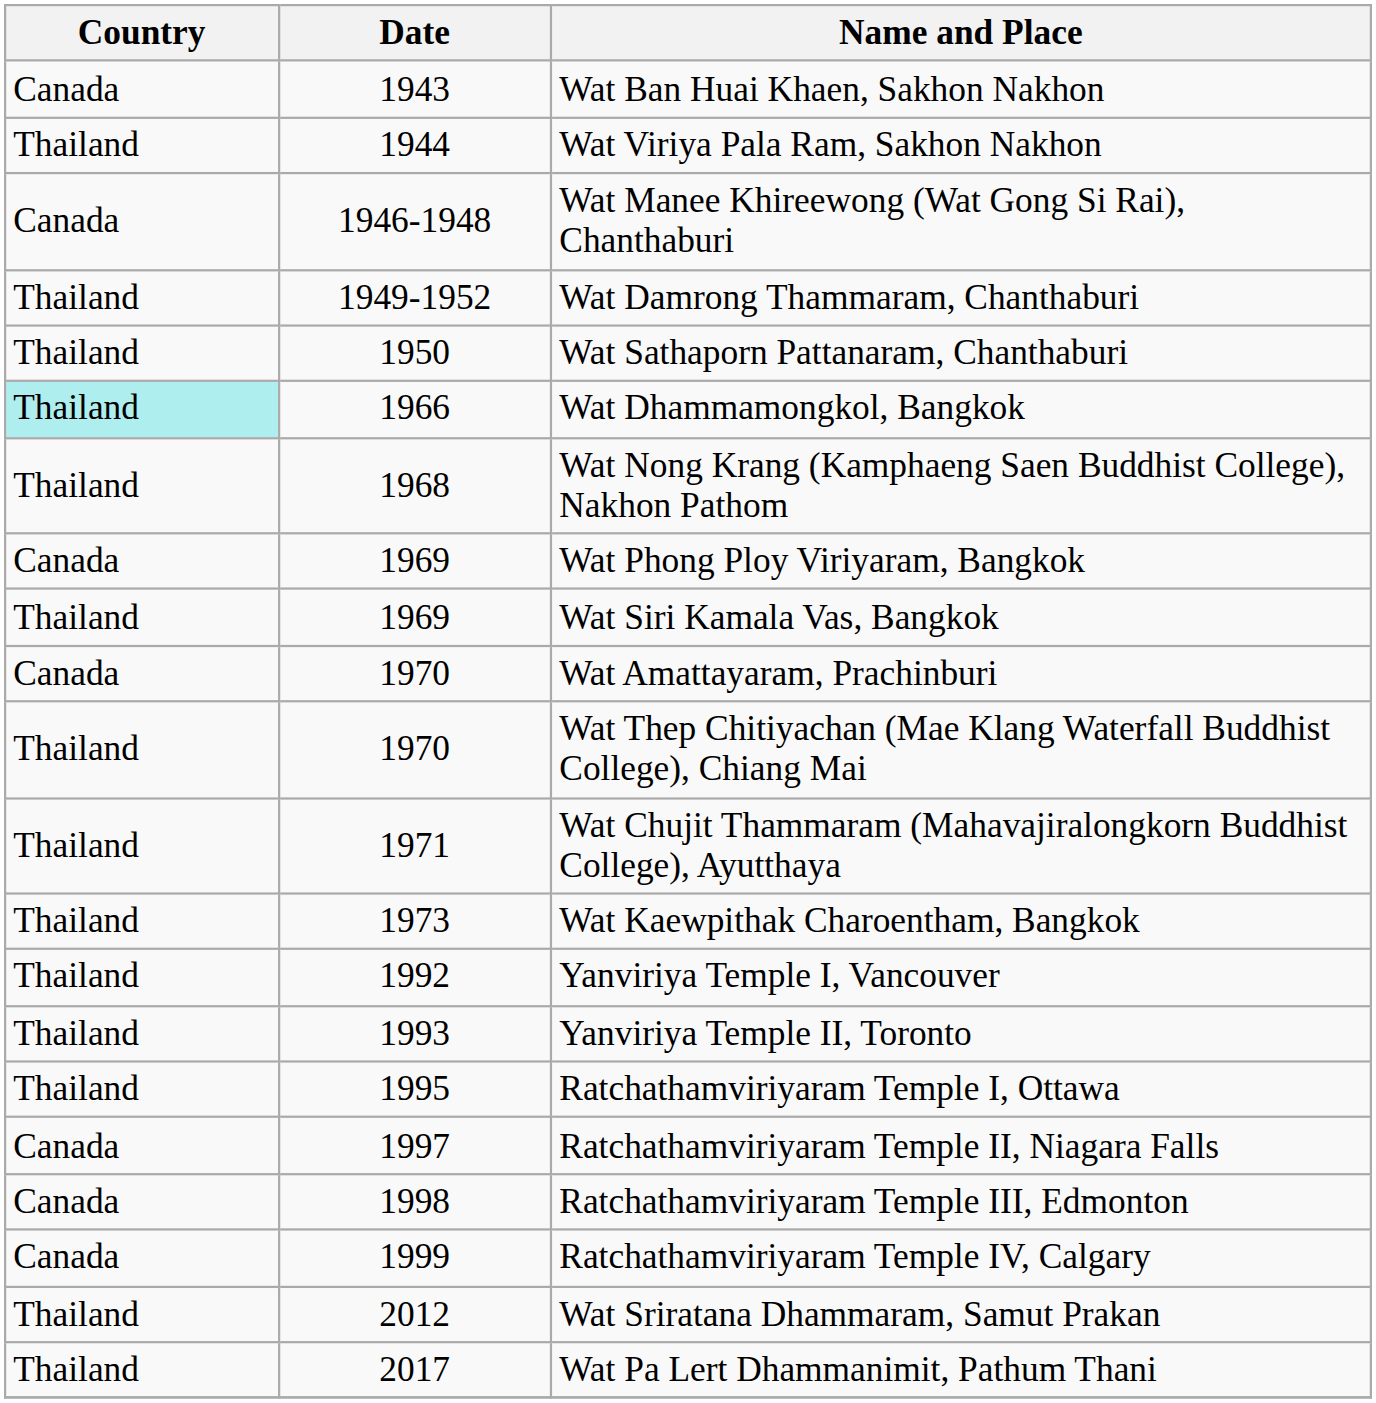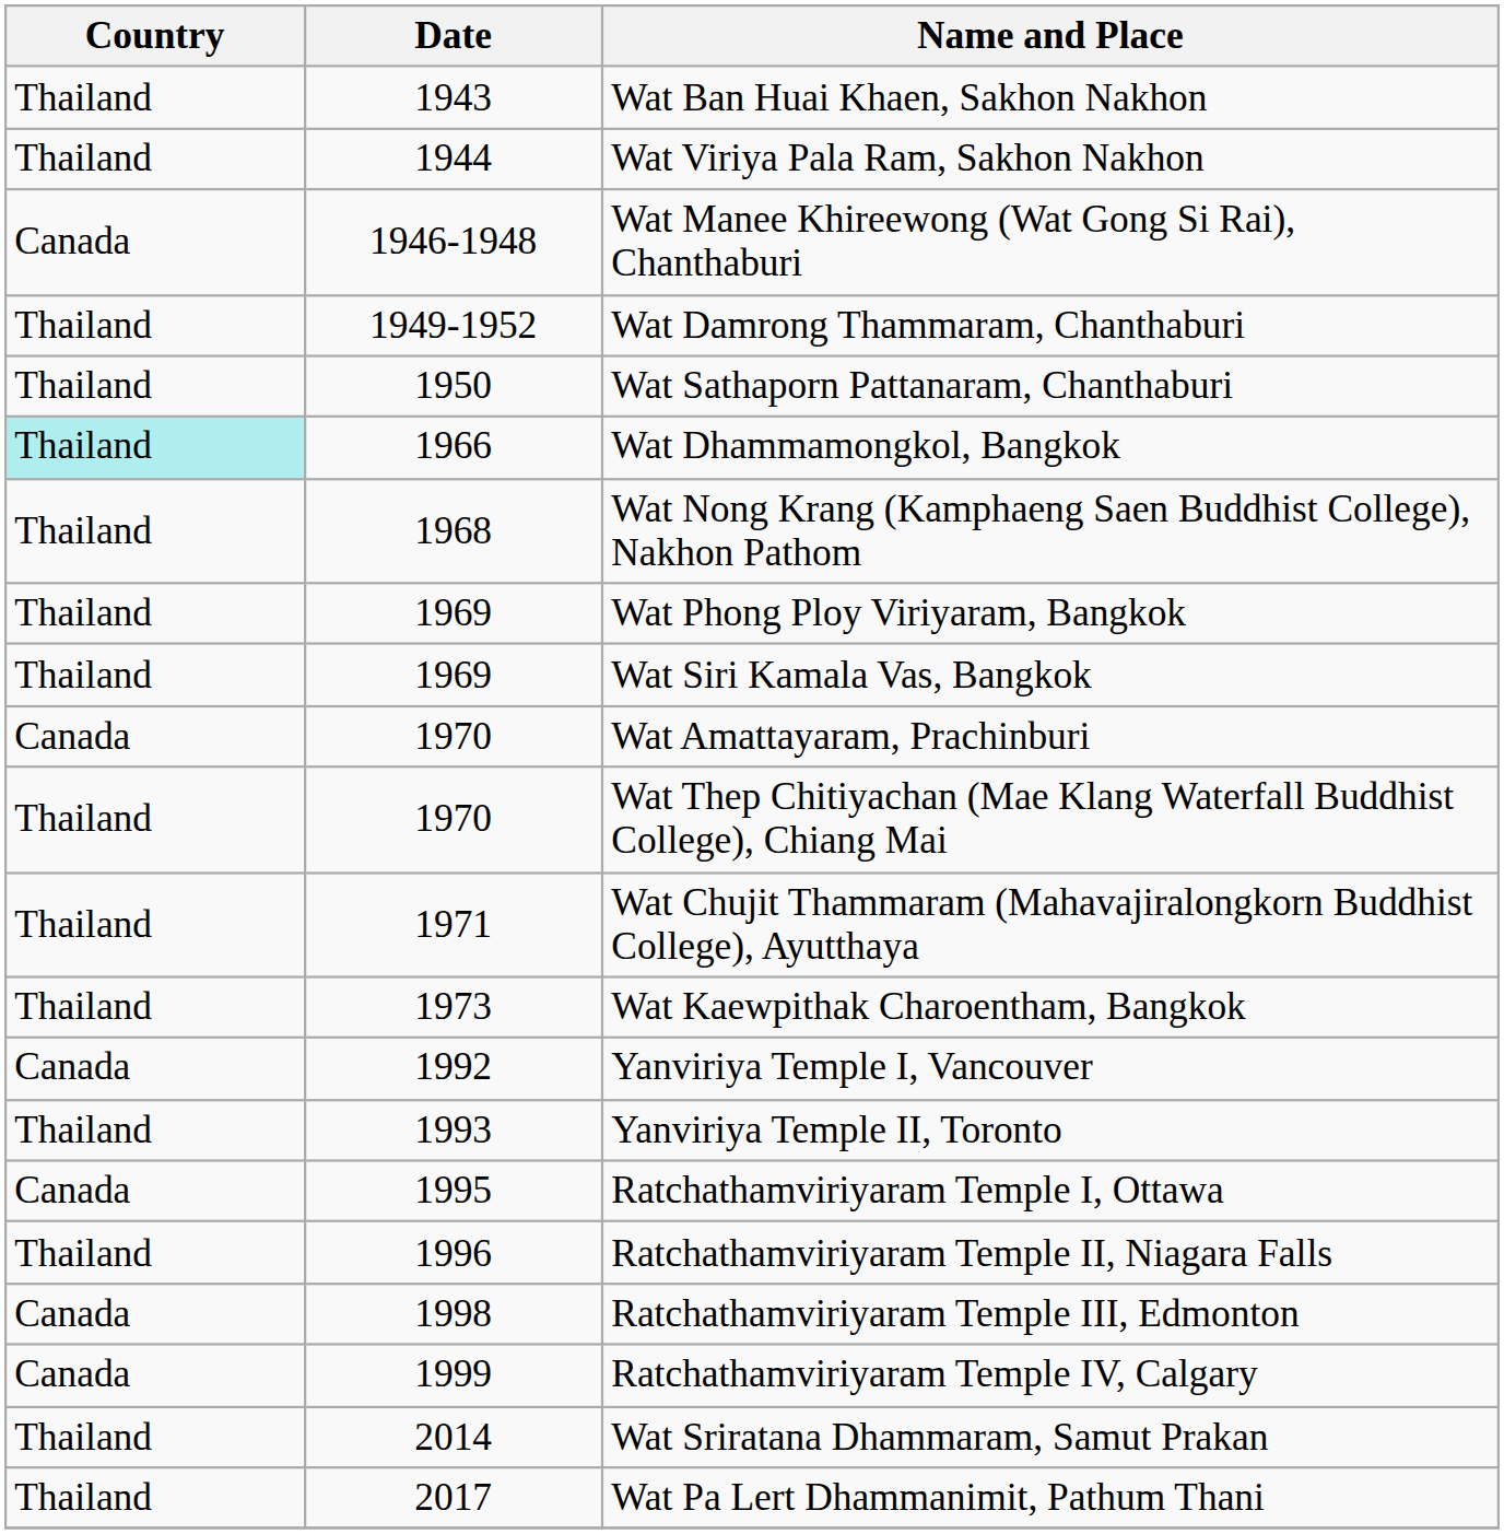 <table class="wikitable" width="70%">
 <tr>
 <th style="width:20%">Country</th>
 <th style="width:20%">Date</th>
 <th style="width:60%">Name and Place</th>
 </tr>
 <tr>
-<td> Canada</td>
+<td> Thailand</td>
 <td align=center>1943</td>
 <td>Wat Ban Huai Khaen, Sakhon Nakhon</td>
 </tr>
 <tr>
 <td> Thailand</td>
 <td align=center>1944</td>
 <td>Wat Viriya Pala Ram, Sakhon Nakhon</td>
 </tr>
 <tr>
 <td> Canada</td>
 <td align=center>1946-1948</td>
 <td>Wat Manee Khireewong (Wat Gong Si Rai), Chanthaburi</td>
 </tr>
 <tr>
 <td> Thailand</td>
 <td align=center>1949-1952</td>
 <td>Wat Damrong Thammaram, Chanthaburi</td>
 </tr>
 <tr>
 <td> Thailand</td>
 <td align=center>1950</td>
 <td>Wat Sathaporn Pattanaram, Chanthaburi</td>
 </tr>
 <tr>
 <td style="background: paleturquoise;"> Thailand</td>
 <td align=center>1966</td>
 <td>Wat Dhammamongkol, Bangkok</td>
 </tr>
 <tr>
 <td> Thailand</td>
 <td align=center>1968</td>
 <td>Wat Nong Krang (Kamphaeng Saen Buddhist College), Nakhon Pathom</td>
 </tr>
 <tr>
-<td> Canada</td>
+<td> Thailand</td>
 <td align=center>1969</td>
 <td>Wat Phong Ploy Viriyaram, Bangkok</td>
 </tr>
 <tr>
 <td> Thailand</td>
 <td align=center>1969</td>
 <td>Wat Siri Kamala Vas, Bangkok</td>
 </tr>
 <tr>
 <td> Canada</td>
 <td align=center>1970</td>
 <td>Wat Amattayaram, Prachinburi</td>
 </tr>
 <tr>
 <td> Thailand</td>
 <td align=center>1970</td>
 <td>Wat Thep Chitiyachan (Mae Klang Waterfall Buddhist College), Chiang Mai</td>
 </tr>
 <tr>
 <td> Thailand</td>
 <td align=center>1971</td>
 <td>Wat Chujit Thammaram (Mahavajiralongkorn Buddhist College), Ayutthaya</td>
 </tr>
 <tr>
 <td> Thailand</td>
 <td align=center>1973</td>
 <td>Wat Kaewpithak Charoentham, Bangkok</td>
 </tr>
 <tr>
-<td> Thailand</td>
+<td> Canada</td>
 <td align=center>1992</td>
 <td>Yanviriya Temple I, Vancouver</td>
 </tr>
 <tr>
 <td> Thailand</td>
 <td align=center>1993</td>
 <td>Yanviriya Temple II, Toronto</td>
 </tr>
 <tr>
-<td> Thailand</td>
+<td> Canada</td>
 <td align=center>1995</td>
 <td>Ratchathamviriyaram Temple I, Ottawa</td>
 </tr>
 <tr>
-<td> Canada</td>
-<td align=center>1997</td>
+<td> Thailand</td>
+<td align=center>1996</td>
 <td>Ratchathamviriyaram Temple II, Niagara Falls</td>
 </tr>
 <tr>
 <td> Canada</td>
 <td align=center>1998</td>
 <td>Ratchathamviriyaram Temple III, Edmonton</td>
 </tr>
 <tr>
 <td> Canada</td>
 <td align=center>1999</td>
 <td>Ratchathamviriyaram Temple IV, Calgary</td>
 </tr>
 <tr>
 <td> Thailand</td>
-<td align=center>2012</td>
+<td align=center>2014</td>
 <td>Wat Sriratana Dhammaram, Samut Prakan</td>
 </tr>
 <tr>
 <td> Thailand</td>
 <td align=center>2017</td>
 <td>Wat Pa Lert Dhammanimit, Pathum Thani</td>
 </tr>
 <tr>
 </tr>
 </table>
